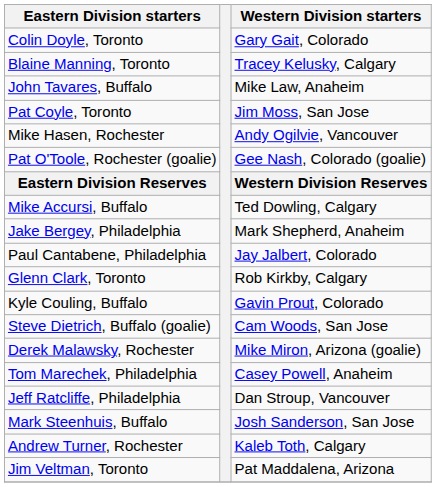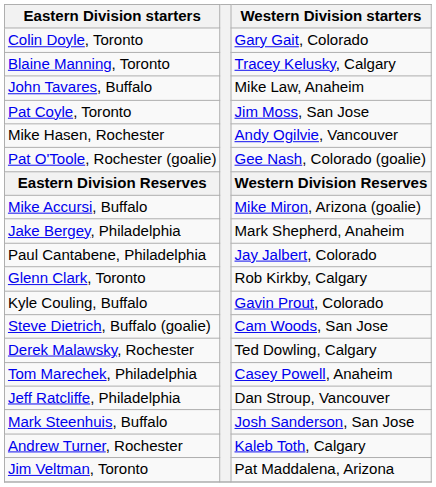 <table class="wikitable">
 <tr>
 <th>Eastern Division starters</th>
 <th rowspan="20"> </th>
 <th>Western Division starters</th>
 </tr>
 <tr>
 <td><a href='#'>Colin Doyle</a>, Toronto</td>
 <td><a href='#'>Gary Gait</a>, Colorado</td>
 </tr>
 <tr>
 <td><a href='#'>Blaine Manning</a>, Toronto</td>
 <td><a href='#'>Tracey Kelusky</a>, Calgary</td>
 </tr>
 <tr>
 <td><a href='#'>John Tavares</a>, Buffalo</td>
 <td>Mike Law, Anaheim</td>
 </tr>
 <tr>
 <td><a href='#'>Pat Coyle</a>, Toronto</td>
 <td><a href='#'>Jim Moss</a>, San Jose</td>
 </tr>
 <tr>
 <td>Mike Hasen, Rochester</td>
 <td><a href='#'>Andy Ogilvie</a>, Vancouver</td>
 </tr>
 <tr>
 <td><a href='#'>Pat O'Toole</a>, Rochester (goalie)</td>
 <td><a href='#'>Gee Nash</a>, Colorado (goalie)</td>
 </tr>
 <tr>
 <th>Eastern Division Reserves</th>
 <th>Western Division Reserves</th>
 </tr>
 <tr>
 <td><a href='#'>Mike Accursi</a>, Buffalo</td>
-<td>Ted Dowling, Calgary</td>
+<td><a href='#'>Mike Miron</a>, Arizona (goalie)</td>
 </tr>
 <tr>
 <td><a href='#'>Jake Bergey</a>, Philadelphia</td>
 <td>Mark Shepherd, Anaheim</td>
 </tr>
 <tr>
 <td>Paul Cantabene, Philadelphia</td>
 <td><a href='#'>Jay Jalbert</a>, Colorado</td>
 </tr>
 <tr>
 <td><a href='#'>Glenn Clark</a>, Toronto</td>
 <td>Rob Kirkby, Calgary</td>
 </tr>
 <tr>
 <td>Kyle Couling, Buffalo</td>
 <td><a href='#'>Gavin Prout</a>, Colorado</td>
 </tr>
 <tr>
 <td><a href='#'>Steve Dietrich</a>, Buffalo (goalie)</td>
 <td><a href='#'>Cam Woods</a>, San Jose</td>
 </tr>
 <tr>
 <td><a href='#'>Derek Malawsky</a>, Rochester</td>
-<td><a href='#'>Mike Miron</a>, Arizona (goalie)</td>
+<td>Ted Dowling, Calgary</td>
 </tr>
 <tr>
 <td><a href='#'>Tom Marechek</a>, Philadelphia</td>
 <td><a href='#'>Casey Powell</a>, Anaheim</td>
 </tr>
 <tr>
 <td><a href='#'>Jeff Ratcliffe</a>, Philadelphia</td>
 <td>Dan Stroup, Vancouver</td>
 </tr>
 <tr>
 <td><a href='#'>Mark Steenhuis</a>, Buffalo</td>
 <td><a href='#'>Josh Sanderson</a>, San Jose</td>
 </tr>
 <tr>
 <td><a href='#'>Andrew Turner</a>, Rochester</td>
 <td><a href='#'>Kaleb Toth</a>, Calgary</td>
 </tr>
 <tr>
 <td><a href='#'>Jim Veltman</a>, Toronto</td>
 <td>Pat Maddalena, Arizona</td>
 </tr>
 <tr>
 </tr>
 </table>
